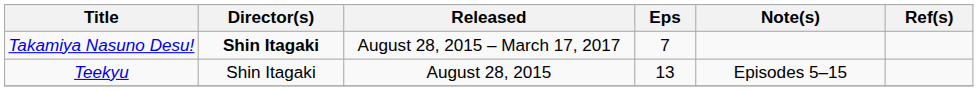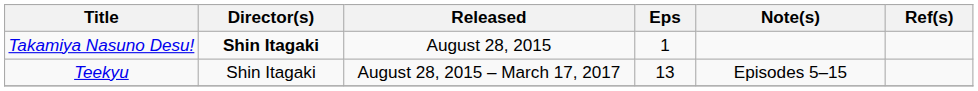 <table class="wikitable sortable" style="text-align:center; margin=auto; ">
 <tr>
 <th scope="col" width=20%>Title</th>
 <th scope="col" width=15%>Director(s)</th>
 <th scope="col" width=30%>Released</th>
 <th scope="col" class="unsortable">Eps</th>
 <th scope="col" class="unsortable">Note(s)</th>
 <th scope="col" class="unsortable">Ref(s)</th>
 </tr>
 <tr>
 <td><em><a href='#'>Takamiya Nasuno Desu!</a></em></td>
 <td><strong>Shin Itagaki</strong></td>
-<td>August 28, 2015 – March 17, 2017</td>
-<td>7</td>
+<td>August 28, 2015</td>
+<td>1</td>
 <td></td>
 <td></td>
 </tr>
 <tr>
 <td><em><a href='#'>Teekyu</a></em></td>
 <td>Shin Itagaki</td>
-<td>August 28, 2015</td>
+<td>August 28, 2015 – March 17, 2017</td>
 <td>13</td>
 <td>Episodes 5–15</td>
 <td></td>
 </tr>
 <tr>
 </tr>
 </table>
